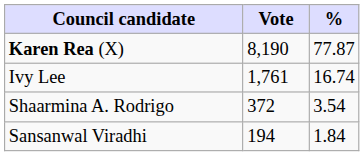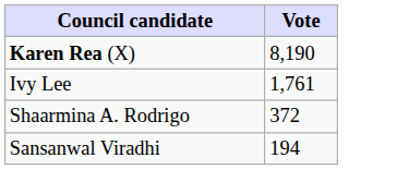 <table class="wikitable">
 <tr>
 <th style="background:#ddf; width:200px;">Council candidate</th>
 <th style="background:#ddf; width:50px;">Vote</th>
-<th style="background:#ddf; width:30px;">%</th>
 </tr>
 <tr>
 <td><strong>Karen Rea</strong> (X)</td>
 <td>8,190</td>
-<td>77.87</td>
 </tr>
 <tr>
 <td>Ivy Lee</td>
 <td>1,761</td>
-<td>16.74</td>
 </tr>
 <tr>
 <td>Shaarmina A. Rodrigo</td>
 <td>372</td>
-<td>3.54</td>
 </tr>
 <tr>
 <td>Sansanwal Viradhi</td>
 <td>194</td>
-<td>1.84</td>
 </tr>
 </table>
